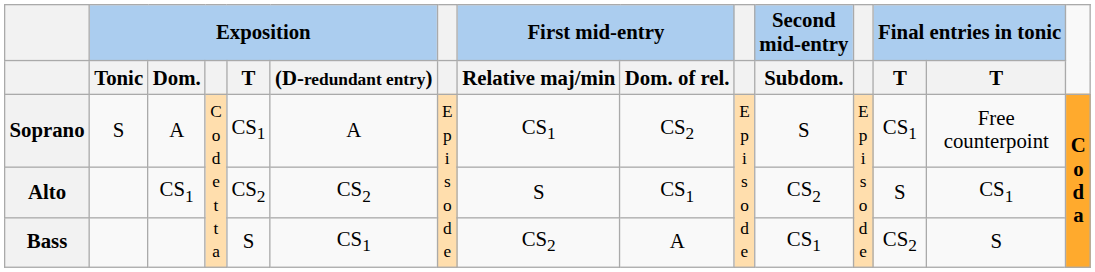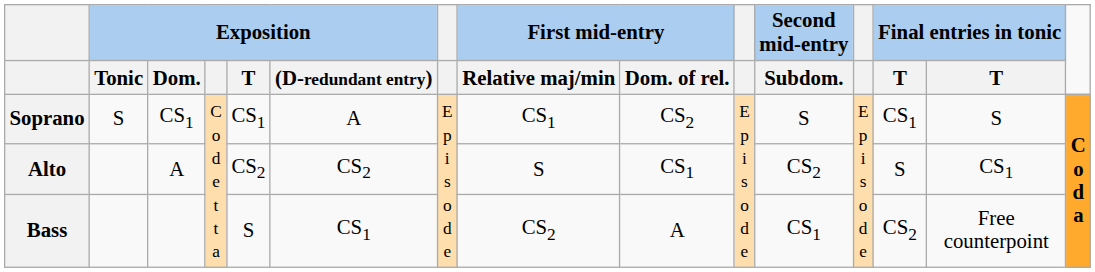 <table class="wikitable" style="text-align:center">
 <tr>
 <th></th>
 <th colspan=5 style="background-color:#ABCDEF;">Exposition</th>
 <th></th>
 <th colspan=2 style="background-color:#ABCDEF;">First mid-entry</th>
 <th></th>
 <th style="background-color:#ABCDEF;">Second<br>mid-entry</th>
 <th></th>
 <th colspan=2 style="background-color:#ABCDEF;">Final entries in tonic</th>
 </tr>
 <tr>
 <th></th>
 <th>Tonic</th>
 <th>Dom.</th>
 <th></th>
 <th>T</th>
 <th>(D-<small>redundant entry</small>)</th>
 <th></th>
 <th>Relative maj/min</th>
 <th>Dom. of rel.</th>
 <th></th>
 <th>Subdom.</th>
 <th></th>
 <th>T</th>
 <th>T</th>
 </tr>
 <tr>
 <th>Soprano</th>
 <td>S</td>
-<td>A</td>
+<td>CS<sub>1</sub></td>
 <td rowspan="3" style="background:#ffdead;"><small>C<br>o<br>d<br>e<br>t<br>t<br>a</small></td>
 <td>CS<sub>1</sub></td>
 <td>A</td>
 <td rowspan="3" style="background:#ffdead;"><small>E<br>p<br>i<br>s<br>o<br>d<br>e</small></td>
 <td>CS<sub>1</sub></td>
 <td>CS<sub>2</sub></td>
 <td rowspan="3" style="background:#ffdead;"><small>E<br>p<br>i<br>s<br>o<br>d<br>e</small></td>
 <td>S</td>
 <td rowspan="3" style="background:#ffdead;"><small>E<br>p<br>i<br>s<br>o<br>d<br>e</small></td>
 <td>CS<sub>1</sub></td>
-<td>Free<br>counterpoint</td>
+<td>S</td>
 <td rowspan="3" style="background:#ffaa2d"><strong>C<br>o<br>d<br>a<br></strong></td>
 </tr>
 <tr>
 <th>Alto</th>
 <td></td>
-<td>CS<sub>1</sub></td>
+<td>A</td>
 <td>CS<sub>2</sub></td>
 <td>CS<sub>2</sub></td>
 <td>S</td>
 <td>CS<sub>1</sub></td>
 <td>CS<sub>2</sub></td>
 <td>S</td>
 <td>CS<sub>1</sub></td>
 </tr>
 <tr>
 <th>Bass</th>
 <td></td>
 <td></td>
 <td>S</td>
 <td>CS<sub>1</sub></td>
 <td>CS<sub>2</sub></td>
 <td>A</td>
 <td>CS<sub>1</sub></td>
 <td>CS<sub>2</sub></td>
-<td>S</td>
+<td>Free<br>counterpoint</td>
 </tr>
 </table>
